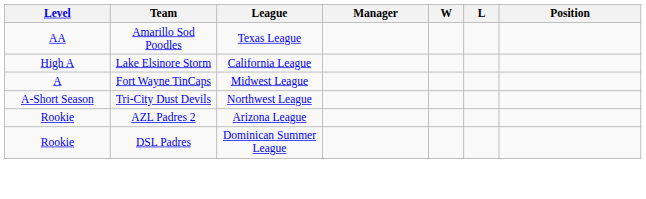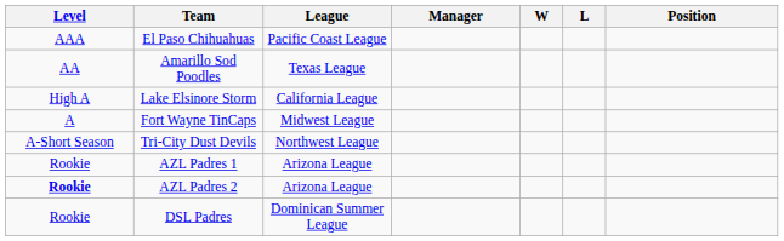 <table class="wikitable" style="width:70%; text-align:center;">
 <tr>
 <th style="width:15%;"><a href='#'>Level</a></th>
 <th style="width:15%;">Team</th>
 <th style="width:15%;">League</th>
 <th style="width:15%;">Manager</th>
 <th style="width:5%;">W</th>
 <th style="width:5%;">L</th>
 <th style="width:20%;">Position</th>
+</tr>
+<tr>
+<td><a href='#'>AAA</a></td>
+<td><a href='#'>El Paso Chihuahuas</a></td>
+<td><a href='#'>Pacific Coast League</a></td>
+<td></td>
+<td></td>
+<td></td>
+<td></td>
 </tr>
 <tr>
 <td><a href='#'>AA</a></td>
 <td><a href='#'>Amarillo Sod Poodles</a></td>
 <td><a href='#'>Texas League</a></td>
 <td></td>
 <td></td>
 <td></td>
 <td></td>
 </tr>
 <tr>
 <td><a href='#'>High A</a></td>
 <td><a href='#'>Lake Elsinore Storm</a></td>
 <td><a href='#'>California League</a></td>
 <td></td>
 <td></td>
 <td></td>
 <td></td>
 </tr>
 <tr>
 <td><a href='#'>A</a></td>
 <td><a href='#'>Fort Wayne TinCaps</a></td>
 <td><a href='#'>Midwest League</a></td>
 <td></td>
 <td></td>
 <td></td>
 <td></td>
 </tr>
 <tr>
 <td><a href='#'>A-Short Season</a></td>
 <td><a href='#'>Tri-City Dust Devils</a></td>
 <td><a href='#'>Northwest League</a></td>
 <td></td>
 <td></td>
 <td></td>
 <td></td>
 </tr>
 <tr>
 <td><a href='#'>Rookie</a></td>
+<td><a href='#'>AZL Padres 1</a></td>
+<td><a href='#'>Arizona League</a></td>
+<td></td>
+<td></td>
+<td></td>
+<td></td>
+</tr>
+<tr>
+<td><strong><a href='#'>Rookie</a></strong></td>
 <td><a href='#'>AZL Padres 2</a></td>
 <td><a href='#'>Arizona League</a></td>
 <td></td>
 <td></td>
 <td></td>
 <td></td>
 </tr>
 <tr>
 <td><a href='#'>Rookie</a></td>
 <td><a href='#'>DSL Padres</a></td>
 <td><a href='#'>Dominican Summer League</a></td>
 <td></td>
 <td></td>
 <td></td>
 <td></td>
 </tr>
 </table>
